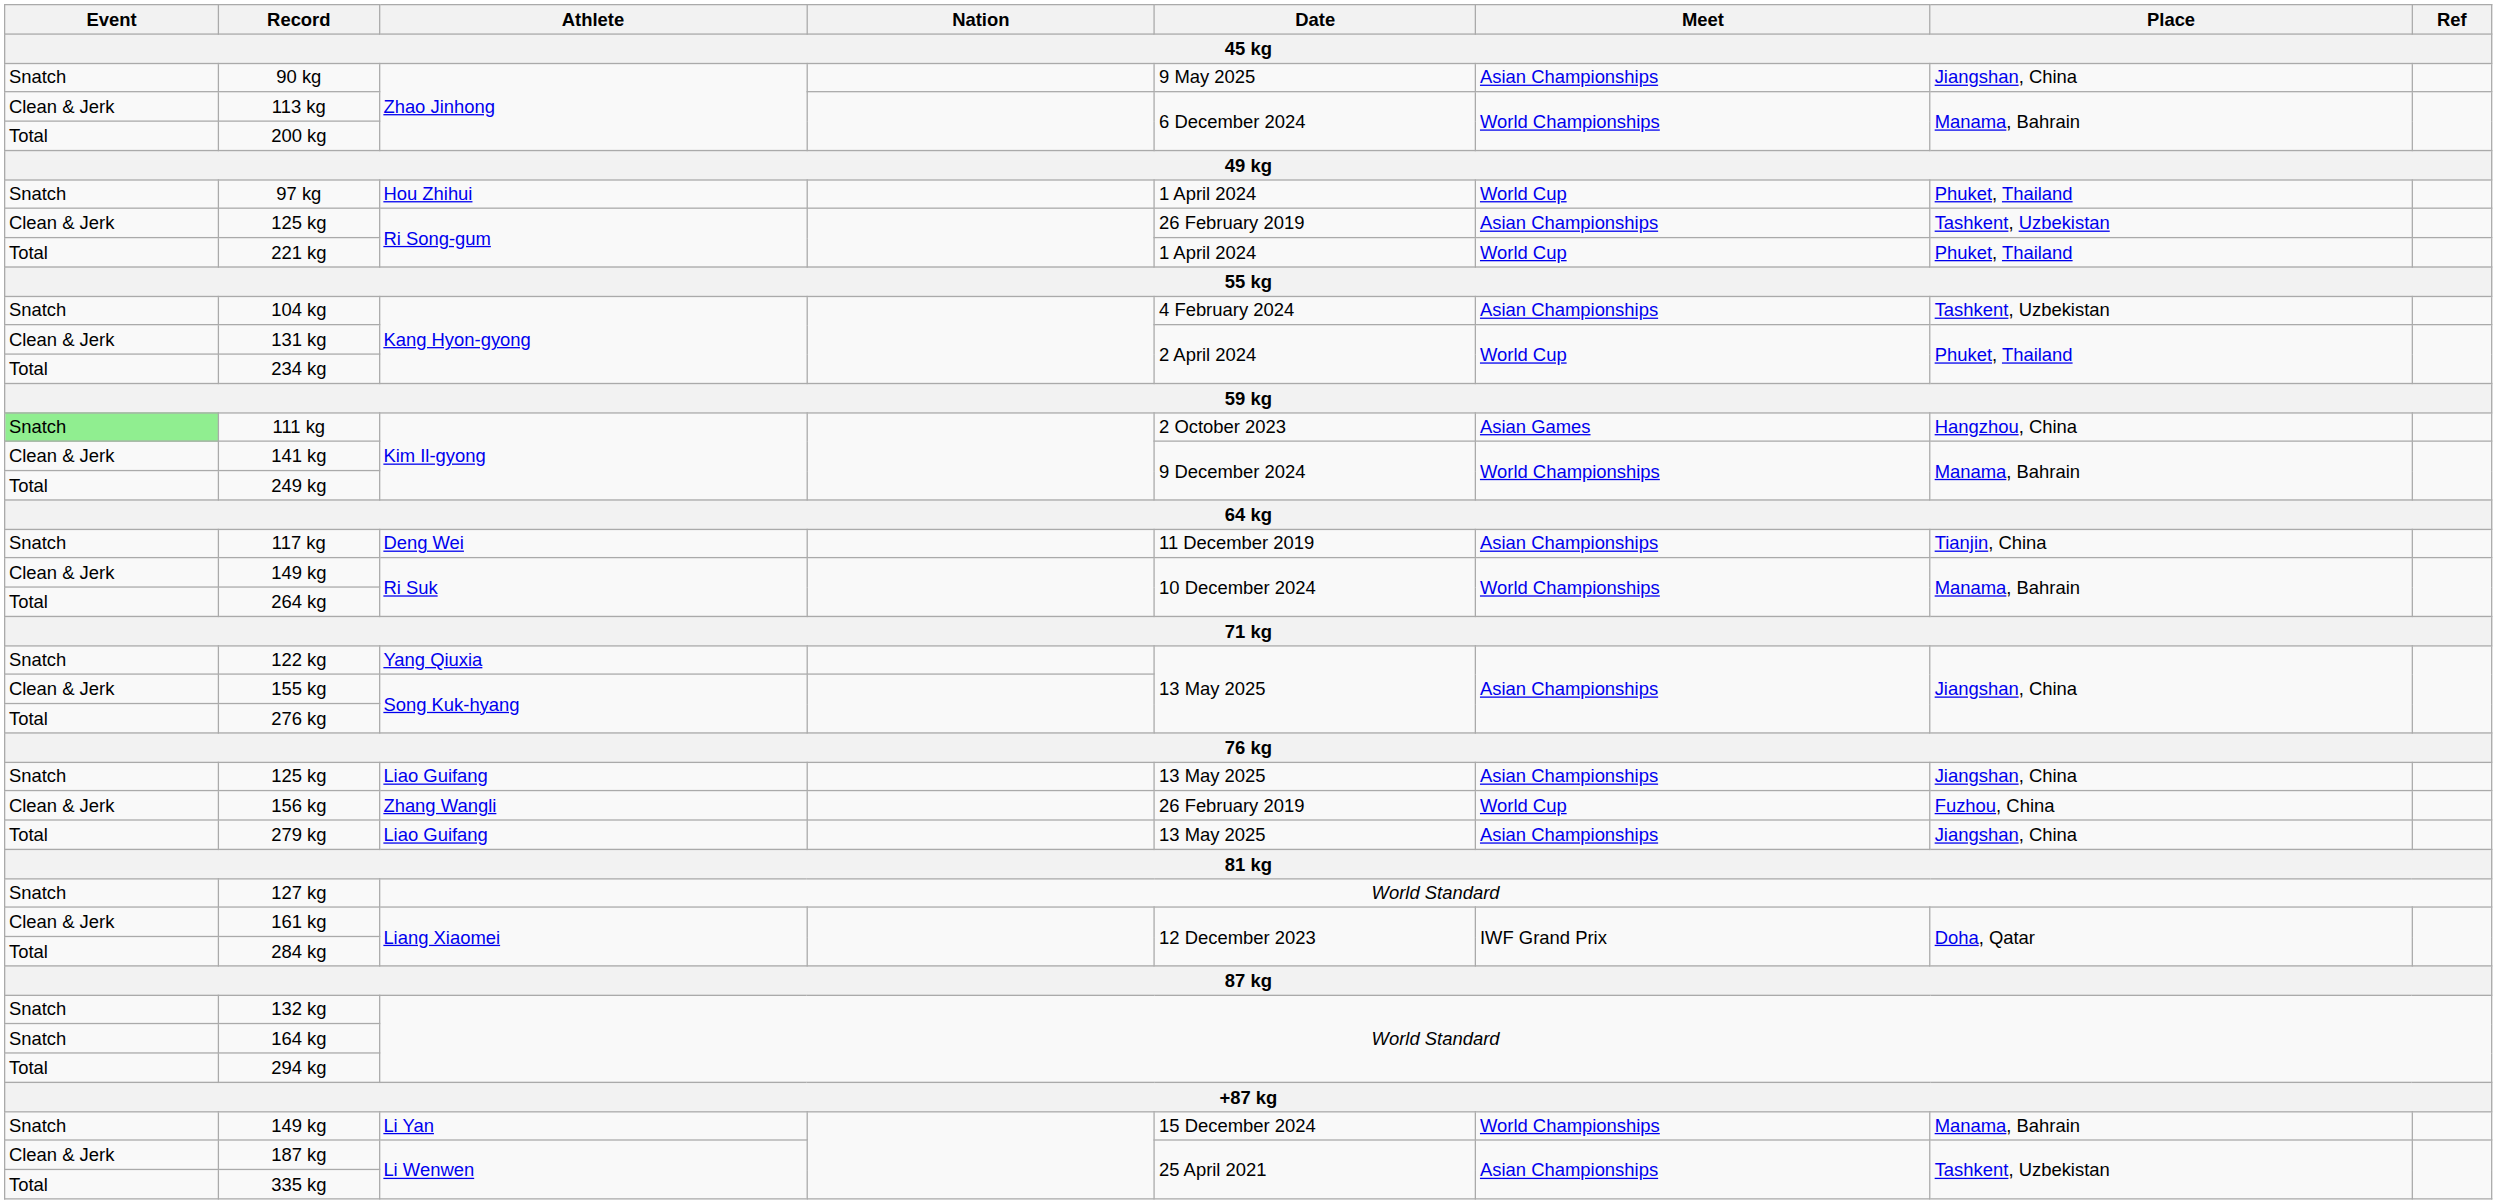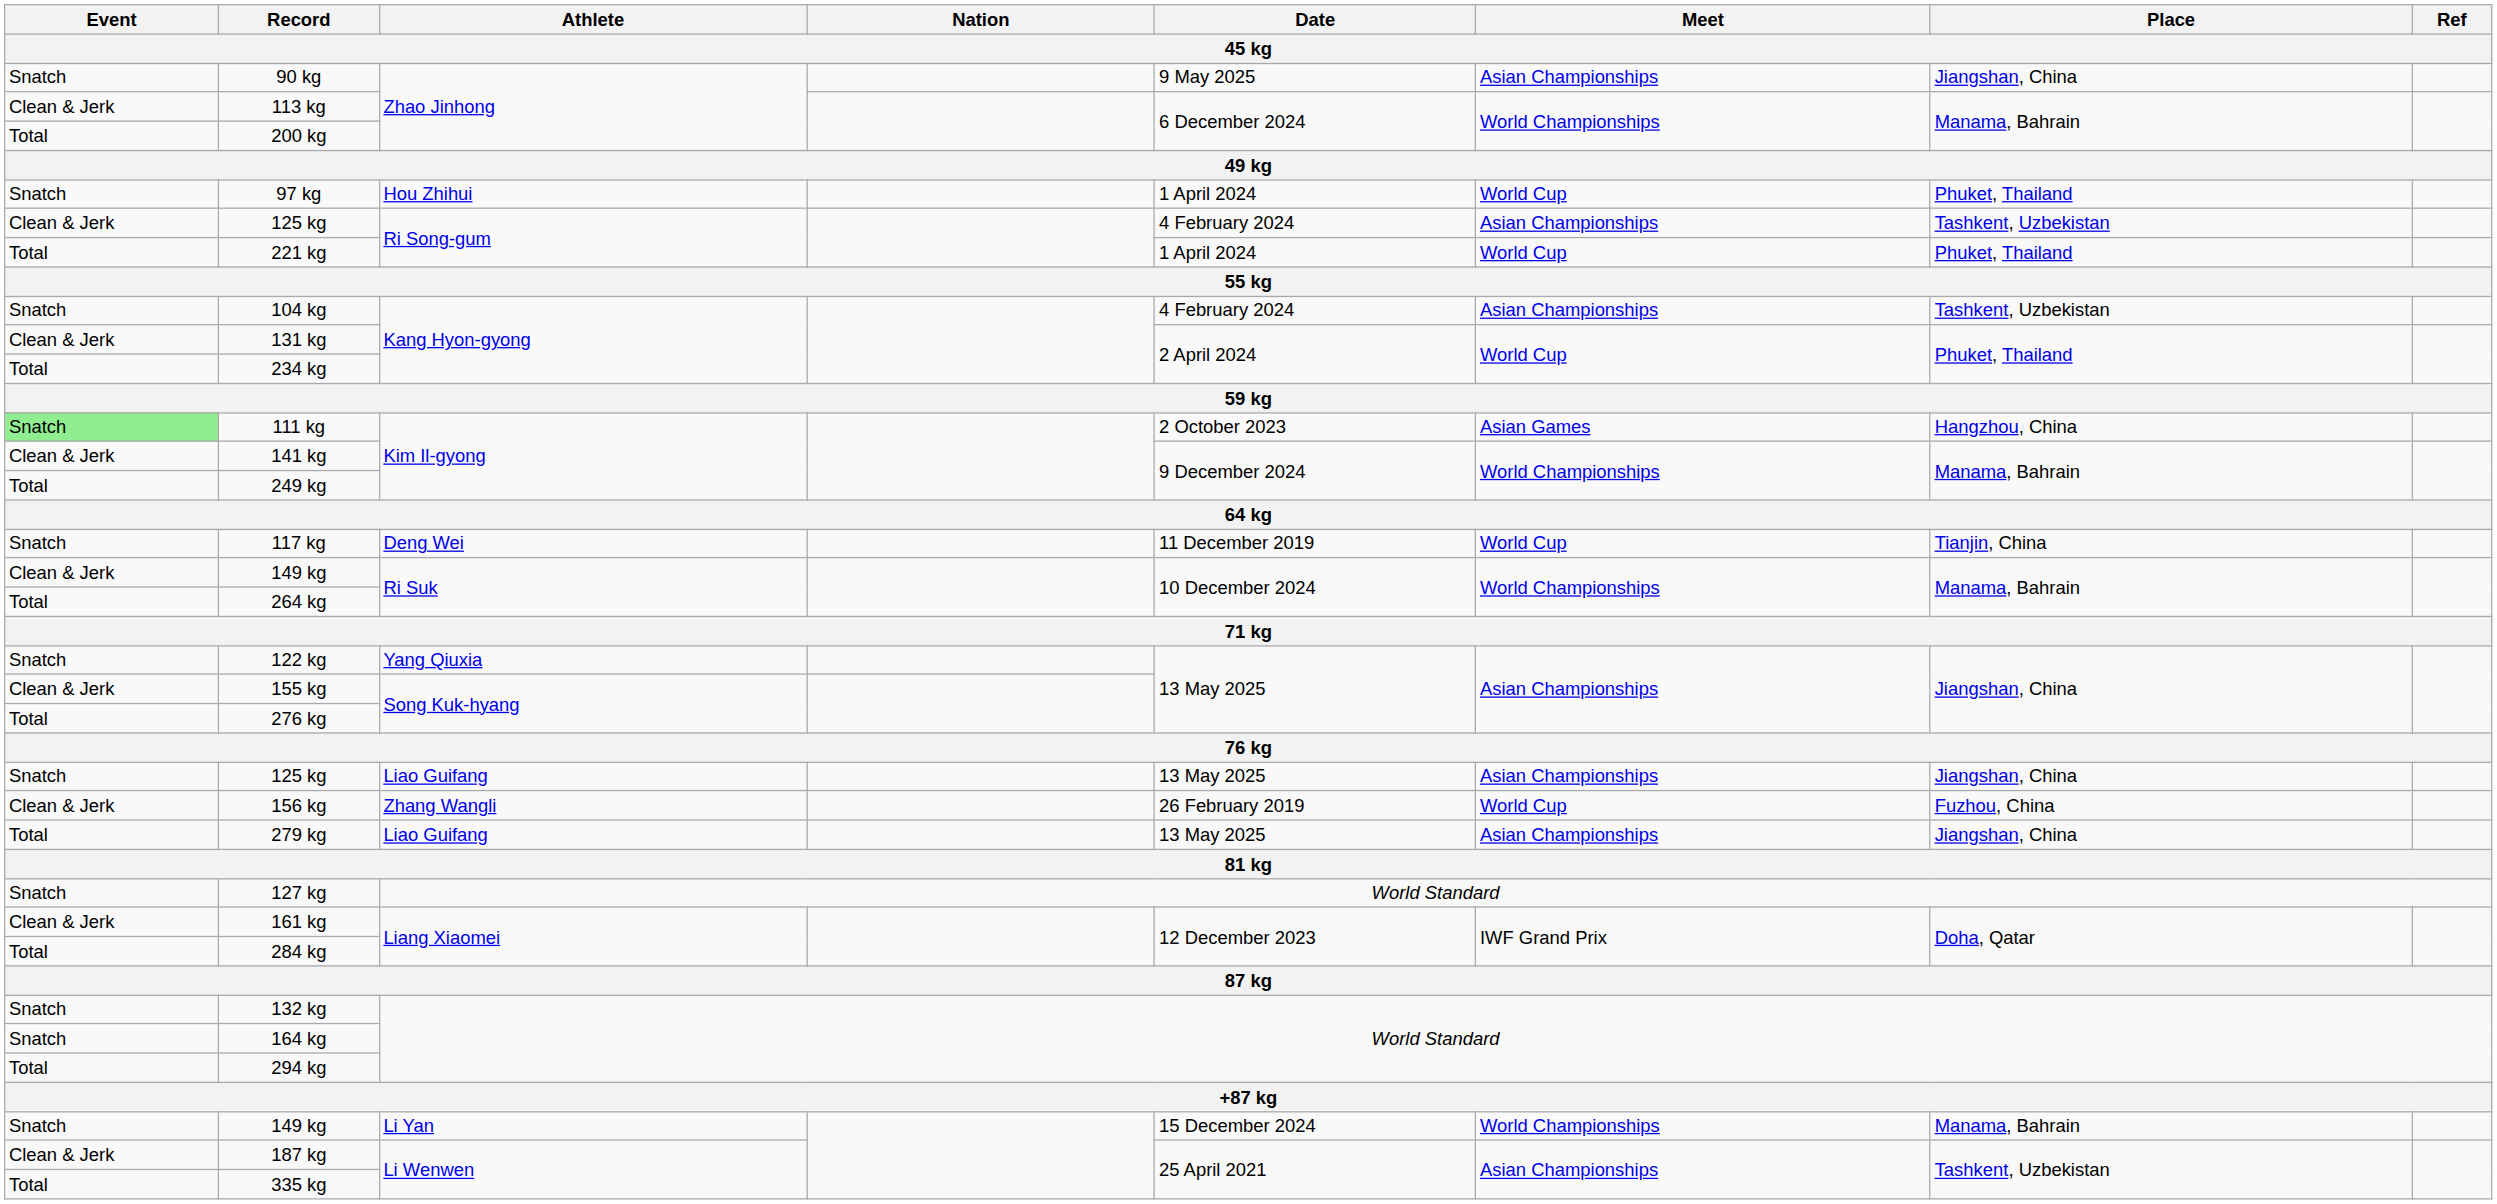 <table class="wikitable" style="font-size:90%; width: 98%;">
 <tr>
 <th width=8%>Event</th>
 <th width=6%>Record</th>
 <th width=16%>Athlete</th>
 <th width=13%>Nation</th>
 <th width=12%>Date</th>
 <th width=17%>Meet</th>
 <th width=18%>Place</th>
 <th width=3%>Ref</th>
 </tr>
 <tr bgcolor="#DDDDDD">
 <th colspan="8">45 kg</th>
 </tr>
 <tr>
 <td>Snatch</td>
 <td align=center>90 kg</td>
 <td rowspan=3><a href='#'>Zhao Jinhong</a></td>
 <td></td>
 <td>9 May 2025</td>
 <td><a href='#'>Asian Championships</a></td>
 <td> <a href='#'>Jiangshan</a>, China</td>
 <td></td>
 </tr>
 <tr>
 <td>Clean & Jerk</td>
 <td align="center">113 kg</td>
 <td rowspan=2></td>
 <td rowspan=2>6 December 2024</td>
 <td rowspan=2><a href='#'>World Championships</a></td>
 <td rowspan=2> <a href='#'>Manama</a>, Bahrain</td>
 <td rowspan=2></td>
 </tr>
 <tr>
 <td>Total</td>
 <td align=center>200 kg</td>
 </tr>
 <tr bgcolor="#DDDDDD">
 <th colspan="8">49 kg</th>
 </tr>
 <tr>
 <td>Snatch</td>
 <td align=center>97 kg</td>
 <td><a href='#'>Hou Zhihui</a></td>
 <td></td>
 <td>1 April 2024</td>
 <td><a href='#'>World Cup</a></td>
 <td> <a href='#'>Phuket</a>, <a href='#'>Thailand</a></td>
 <td></td>
 </tr>
 <tr>
 <td>Clean & Jerk</td>
 <td align=center>125 kg</td>
 <td rowspan=2><a href='#'>Ri Song-gum</a></td>
 <td rowspan=2></td>
-<td>26 February 2019</td>
+<td>4 February 2024</td>
 <td><a href='#'>Asian Championships</a></td>
 <td> <a href='#'>Tashkent</a>, <a href='#'>Uzbekistan</a></td>
 <td></td>
 </tr>
 <tr>
 <td>Total</td>
 <td align=center>221 kg</td>
 <td>1 April 2024</td>
 <td><a href='#'>World Cup</a></td>
 <td> <a href='#'>Phuket</a>, <a href='#'>Thailand</a></td>
 <td></td>
 </tr>
 <tr bgcolor="#DDDDDD">
 <th colspan="8">55 kg</th>
 </tr>
 <tr>
 <td>Snatch</td>
 <td align=center>104 kg</td>
 <td rowspan=3><a href='#'>Kang Hyon-gyong</a></td>
 <td rowspan=3></td>
 <td>4 February 2024</td>
 <td><a href='#'>Asian Championships</a></td>
 <td> <a href='#'>Tashkent</a>, Uzbekistan</td>
 <td></td>
 </tr>
 <tr>
 <td>Clean & Jerk</td>
 <td align=center>131 kg</td>
 <td rowspan=2>2 April 2024</td>
 <td rowspan=2><a href='#'>World Cup</a></td>
 <td rowspan=2> <a href='#'>Phuket</a>, <a href='#'>Thailand</a></td>
 <td rowspan=2></td>
 </tr>
 <tr>
 <td>Total</td>
 <td align=center>234 kg</td>
 </tr>
 <tr bgcolor="#DDDDDD">
 <th colspan="8">59 kg</th>
 </tr>
 <tr>
 <td style="background: lightgreen;">Snatch</td>
 <td align=center>111 kg</td>
 <td rowspan=3><a href='#'>Kim Il-gyong</a></td>
 <td rowspan=3></td>
 <td>2 October 2023</td>
 <td><a href='#'>Asian Games</a></td>
 <td> <a href='#'>Hangzhou</a>, China</td>
 <td></td>
 </tr>
 <tr>
 <td>Clean & Jerk</td>
 <td align=center>141 kg</td>
 <td rowspan=2>9 December 2024</td>
 <td rowspan=2><a href='#'>World Championships</a></td>
 <td rowspan=2> <a href='#'>Manama</a>, Bahrain</td>
 <td rowspan=2></td>
 </tr>
 <tr>
 <td>Total</td>
 <td align=center>249 kg</td>
 </tr>
 <tr bgcolor="#DDDDDD">
 <th colspan="8">64 kg</th>
 </tr>
 <tr>
 <td>Snatch</td>
 <td align=center>117 kg</td>
 <td><a href='#'>Deng Wei</a></td>
 <td></td>
 <td>11 December 2019</td>
-<td><a href='#'>Asian Championships</a></td>
+<td><a href='#'>World Cup</a></td>
 <td> <a href='#'>Tianjin</a>, China</td>
 <td></td>
 </tr>
 <tr>
 <td>Clean & Jerk</td>
 <td align=center>149 kg</td>
 <td rowspan=2><a href='#'>Ri Suk</a></td>
 <td rowspan=2></td>
 <td rowspan=2>10 December 2024</td>
 <td rowspan=2><a href='#'>World Championships</a></td>
 <td rowspan=2> <a href='#'>Manama</a>, Bahrain</td>
 <td rowspan=2></td>
 </tr>
 <tr>
 <td>Total</td>
 <td align=center>264 kg</td>
 </tr>
 <tr bgcolor="#DDDDDD">
 <th colspan="8">71 kg</th>
 </tr>
 <tr>
 <td>Snatch</td>
 <td align=center>122 kg</td>
 <td><a href='#'>Yang Qiuxia</a></td>
 <td></td>
 <td rowspan=3>13 May 2025</td>
 <td rowspan=3><a href='#'>Asian Championships</a></td>
 <td rowspan=3> <a href='#'>Jiangshan</a>, China</td>
 <td rowspan=3></td>
 </tr>
 <tr>
 <td>Clean & Jerk</td>
 <td align=center>155 kg</td>
 <td rowspan=2><a href='#'>Song Kuk-hyang</a></td>
 <td rowspan=2></td>
 </tr>
 <tr>
 <td>Total</td>
 <td align=center>276 kg</td>
 </tr>
 <tr bgcolor="#DDDDDD">
 <th colspan="8">76 kg</th>
 </tr>
 <tr>
 <td>Snatch</td>
 <td align=center>125 kg</td>
 <td><a href='#'>Liao Guifang</a></td>
 <td></td>
 <td>13 May 2025</td>
 <td><a href='#'>Asian Championships</a></td>
 <td> <a href='#'>Jiangshan</a>, China</td>
 <td></td>
 </tr>
 <tr>
 <td>Clean & Jerk</td>
 <td align=center>156 kg</td>
 <td><a href='#'>Zhang Wangli</a></td>
 <td></td>
 <td>26 February 2019</td>
 <td><a href='#'>World Cup</a></td>
 <td> <a href='#'>Fuzhou</a>, China</td>
 <td></td>
 </tr>
 <tr>
 <td>Total</td>
 <td align=center>279 kg</td>
 <td><a href='#'>Liao Guifang</a></td>
 <td></td>
 <td>13 May 2025</td>
 <td><a href='#'>Asian Championships</a></td>
 <td> <a href='#'>Jiangshan</a>, China</td>
 <td></td>
 </tr>
 <tr bgcolor="#DDDDDD">
 <th colspan="8">81 kg</th>
 </tr>
 <tr>
 <td>Snatch</td>
 <td align=center>127 kg</td>
 <td colspan="6"style="text-align:center"><em>World Standard</em></td>
 </tr>
 <tr>
 <td>Clean & Jerk</td>
 <td align=center>161 kg</td>
 <td rowspan=2><a href='#'>Liang Xiaomei</a></td>
 <td rowspan=2></td>
 <td rowspan=2>12 December 2023</td>
 <td rowspan=2>IWF Grand Prix</td>
 <td rowspan=2> <a href='#'>Doha</a>, Qatar</td>
 <td rowspan=2></td>
 </tr>
 <tr>
 <td>Total</td>
 <td align=center>284 kg</td>
 </tr>
 <tr bgcolor="#DDDDDD">
 <th colspan="8">87 kg</th>
 </tr>
 <tr>
 <td>Snatch</td>
 <td align=center>132 kg</td>
 <td colspan="6" rowspan="3" style="text-align:center"><em>World Standard</em></td>
 </tr>
 <tr>
 <td>Snatch</td>
 <td align=center>164 kg</td>
 </tr>
 <tr>
 <td>Total</td>
 <td align=center>294 kg</td>
 </tr>
 <tr bgcolor="#DDDDDD">
 <th colspan="8">+87 kg</th>
 </tr>
 <tr>
 <td>Snatch</td>
 <td align=center>149 kg</td>
 <td><a href='#'>Li Yan</a></td>
 <td rowspan=3></td>
 <td>15 December 2024</td>
 <td><a href='#'>World Championships</a></td>
 <td> <a href='#'>Manama</a>, Bahrain</td>
 <td></td>
 </tr>
 <tr>
 <td>Clean & Jerk</td>
 <td align=center>187 kg</td>
 <td rowspan=2><a href='#'>Li Wenwen</a></td>
 <td rowspan=2>25 April 2021</td>
 <td rowspan=2><a href='#'>Asian Championships</a></td>
 <td rowspan=2> <a href='#'>Tashkent</a>, Uzbekistan</td>
 <td rowspan=2></td>
 </tr>
 <tr>
 <td>Total</td>
 <td align=center>335 kg</td>
 </tr>
 </table>
